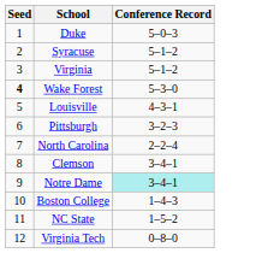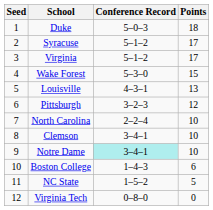 <table class="wikitable" style="text-align:center">
 <tr>
 <th>Seed</th>
 <th>School</th>
 <th>Conference Record</th>
+<th>Points</th>
 </tr>
 <tr>
 <td>1</td>
 <td><a href='#'>Duke</a></td>
 <td>5–0–3</td>
+<td>18</td>
 </tr>
 <tr>
 <td>2</td>
 <td><a href='#'>Syracuse</a></td>
 <td>5–1–2</td>
+<td>17</td>
 </tr>
 <tr>
 <td>3</td>
 <td><a href='#'>Virginia</a></td>
 <td>5–1–2</td>
+<td>17</td>
 </tr>
 <tr>
-<td><strong>4</strong></td>
+<td>4</td>
 <td><a href='#'>Wake Forest</a></td>
 <td>5–3–0</td>
+<td>15</td>
 </tr>
 <tr>
 <td>5</td>
 <td><a href='#'>Louisville</a></td>
 <td>4–3–1</td>
+<td>13</td>
 </tr>
 <tr>
 <td>6</td>
 <td><a href='#'>Pittsburgh</a></td>
 <td>3–2–3</td>
+<td>12</td>
 </tr>
 <tr>
 <td>7</td>
 <td><a href='#'>North Carolina</a></td>
 <td>2–2–4</td>
+<td>10</td>
 </tr>
 <tr>
 <td>8</td>
 <td><a href='#'>Clemson</a></td>
 <td>3–4–1</td>
+<td>10</td>
 </tr>
 <tr>
 <td>9</td>
 <td><a href='#'>Notre Dame</a></td>
 <td style="background: paleturquoise;">3–4–1</td>
+<td>10</td>
 </tr>
 <tr>
 <td>10</td>
 <td><a href='#'>Boston College</a></td>
 <td>1–4–3</td>
+<td>6</td>
 </tr>
 <tr>
 <td>11</td>
 <td><a href='#'>NC State</a></td>
 <td>1–5–2</td>
+<td>5</td>
 </tr>
 <tr>
 <td>12</td>
 <td><a href='#'>Virginia Tech</a></td>
 <td>0–8–0</td>
+<td>0</td>
 </tr>
 </table>
